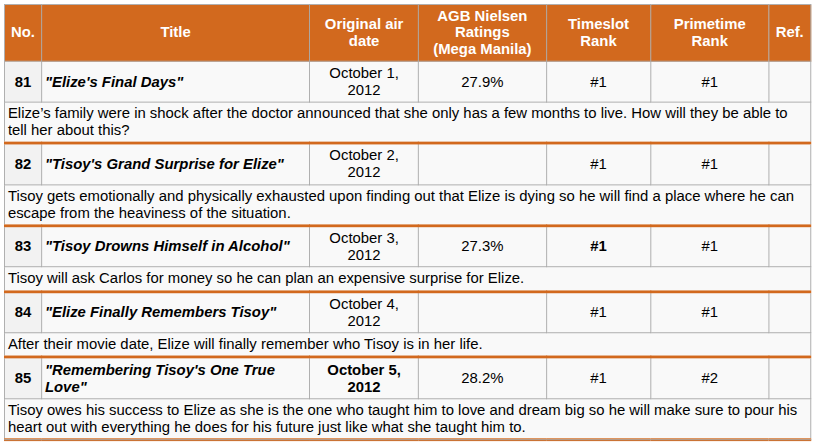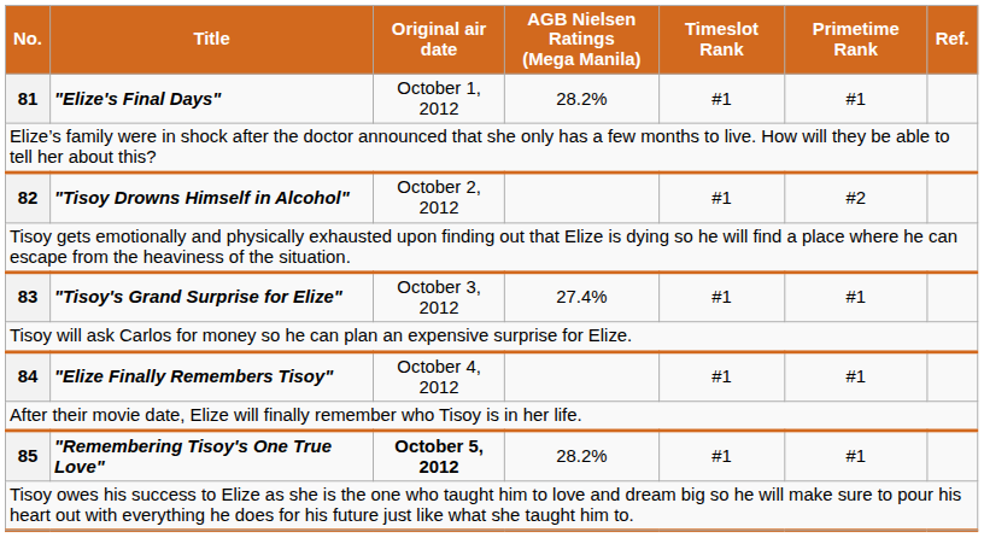 <table class="wikitable" style="text-align:center">
 <tr>
 <th style="background:#D2691E; color:#ffffff">No.</th>
 <th style="background:#D2691E; color:#ffffff">Title</th>
 <th style="background:#D2691E; color:#ffffff">Original air date</th>
 <th style="background:#D2691E; color:#ffffff">AGB Nielsen Ratings<br>(Mega Manila)</th>
 <th style="background:#D2691E; color:#ffffff">Timeslot Rank</th>
 <th style="background:#D2691E; color:#ffffff">Primetime Rank</th>
 <th style="background:#D2691E; color:#ffffff">Ref.</th>
 </tr>
 <tr>
 <th>81</th>
 <td align="left"><strong><em>"Elize's Final Days"</em></strong></td>
 <td>October 1, 2012</td>
-<td>27.9%</td>
+<td>28.2%</td>
 <td>#1</td>
 <td>#1</td>
 <td></td>
 </tr>
 <tr>
 <td colspan = "7" style="text-align: left; border-bottom: 3px solid #D2691E;">Elize’s family were in shock after the doctor announced that she only has a few months to live. How will they be able to tell her about this?</td>
 </tr>
 <tr>
 <th>82</th>
-<td align="left"><strong><em>"Tisoy's Grand Surprise for Elize"</em></strong></td>
+<td align="left"><strong><em>"Tisoy Drowns Himself in Alcohol"</em></strong></td>
 <td>October 2, 2012</td>
 <td></td>
 <td>#1</td>
-<td>#1</td>
+<td>#2</td>
 <td></td>
 </tr>
 <tr>
 <td colspan = "7" style="text-align: left; border-bottom: 3px solid #D2691E;">Tisoy gets emotionally and physically exhausted upon finding out that Elize is dying so he will find a place where he can escape from the heaviness of the situation.</td>
 </tr>
 <tr>
 <th>83</th>
-<td align="left"><strong><em>"Tisoy Drowns Himself in Alcohol"</em></strong></td>
+<td align="left"><strong><em>"Tisoy's Grand Surprise for Elize"</em></strong></td>
 <td>October 3, 2012</td>
-<td>27.3%</td>
-<td><strong>#1</strong></td>
+<td>27.4%</td>
+<td>#1</td>
 <td>#1</td>
 <td></td>
 </tr>
 <tr>
 <td colspan = "7" style="text-align: left; border-bottom: 3px solid #D2691E;">Tisoy will ask Carlos for money so he can plan an expensive surprise for Elize.</td>
 </tr>
 <tr>
 <th>84</th>
 <td align="left"><strong><em>"Elize Finally Remembers Tisoy"</em></strong></td>
 <td>October 4, 2012</td>
 <td></td>
 <td>#1</td>
 <td>#1</td>
 <td></td>
 </tr>
 <tr>
 <td colspan = "7" style="text-align: left; border-bottom: 3px solid #D2691E;">After their movie date, Elize will finally remember who Tisoy is in her life.</td>
 </tr>
 <tr>
 <th>85</th>
 <td align="left"><strong><em>"Remembering Tisoy's One True Love"</em></strong></td>
 <td><strong>October 5, 2012</strong></td>
 <td>28.2%</td>
 <td>#1</td>
-<td>#2</td>
+<td>#1</td>
 <td></td>
 </tr>
 <tr>
 <td colspan = "7" style="text-align: left; border-bottom: 3px solid #D2691E;">Tisoy owes his success to Elize as she is the one who taught him to love and dream big so he will make sure to pour his heart out with everything he does for his future just like what she taught him to.</td>
 </tr>
 <tr>
 </tr>
 </table>
